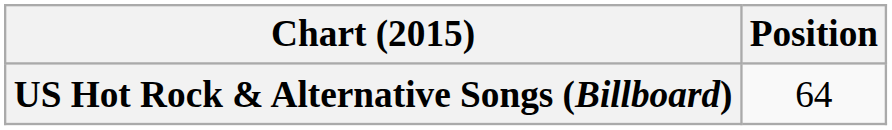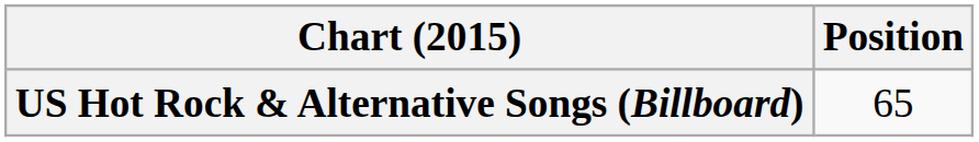 <table class="wikitable sortable plainrowheaders" style="text-align:center">
 <tr>
 <th scope="col">Chart (2015)</th>
 <th scope="col">Position</th>
 </tr>
 <tr>
 <th scope="row">US Hot Rock & Alternative Songs (<em>Billboard</em>)</th>
-<td>64</td>
+<td>65</td>
 </tr>
 </table>
